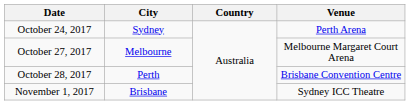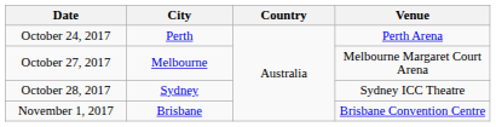 <table class="wikitable" style="text-align:center;">
 <tr>
 <th scope="col" style="width:12em;">Date</th>
 <th scope="col" style="width:10em;">City</th>
 <th scope="col" style="width:10em;">Country</th>
 <th scope="col" style="width:16em;">Venue</th>
 </tr>
 <tr>
 <td>October 24, 2017</td>
-<td><a href='#'>Sydney</a></td>
+<td><a href='#'>Perth</a></td>
 <td rowspan="4">Australia</td>
 <td><a href='#'>Perth Arena</a></td>
 </tr>
 <tr>
 <td>October 27, 2017</td>
 <td><a href='#'>Melbourne</a></td>
 <td>Melbourne Margaret Court Arena</td>
 </tr>
 <tr>
 <td>October 28, 2017</td>
-<td><a href='#'>Perth</a></td>
-<td><a href='#'>Brisbane Convention Centre</a></td>
+<td><a href='#'>Sydney</a></td>
+<td>Sydney ICC Theatre</td>
 </tr>
 <tr>
 <td>November 1, 2017</td>
 <td><a href='#'>Brisbane</a></td>
-<td>Sydney ICC Theatre</td>
+<td><a href='#'>Brisbane Convention Centre</a></td>
 </tr>
 </table>
